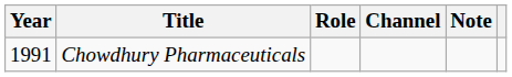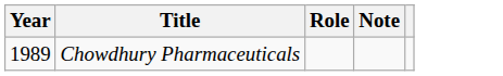 <table class="wikitable">
 <tr>
 <th>Year</th>
 <th>Title</th>
 <th>Role</th>
-<th>Channel</th>
 <th>Note</th>
 <th></th>
 </tr>
 <tr>
-<td>1991</td>
+<td>1989</td>
 <td><em>Chowdhury Pharmaceuticals</em></td>
-<td></td>
 <td></td>
 <td></td>
 <td></td>
 </tr>
 </table>
